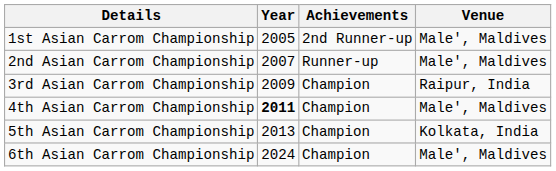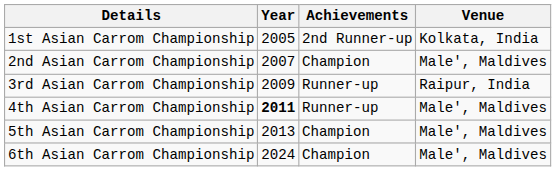 <table class="wikitable">
 <tr>
 <th>Details</th>
 <th>Year</th>
 <th>Achievements</th>
 <th>Venue</th>
 </tr>
 <tr>
 <td>1st Asian Carrom Championship</td>
 <td>2005</td>
 <td>2nd Runner-up</td>
-<td>Male', Maldives</td>
+<td>Kolkata, India</td>
 </tr>
 <tr>
 <td>2nd Asian Carrom Championship</td>
 <td>2007</td>
-<td>Runner-up</td>
+<td>Champion</td>
 <td>Male', Maldives</td>
 </tr>
 <tr>
 <td>3rd Asian Carrom Championship</td>
 <td>2009</td>
-<td>Champion</td>
+<td>Runner-up</td>
 <td>Raipur, India</td>
 </tr>
 <tr>
 <td>4th Asian Carrom Championship</td>
 <td><strong>2011</strong></td>
-<td>Champion</td>
+<td>Runner-up</td>
 <td>Male', Maldives</td>
 </tr>
 <tr>
 <td>5th Asian Carrom Championship</td>
 <td>2013</td>
 <td>Champion</td>
-<td>Kolkata, India</td>
+<td>Male', Maldives</td>
 </tr>
 <tr>
 <td>6th Asian Carrom Championship</td>
 <td>2024</td>
 <td>Champion</td>
 <td>Male', Maldives</td>
 </tr>
 </table>
